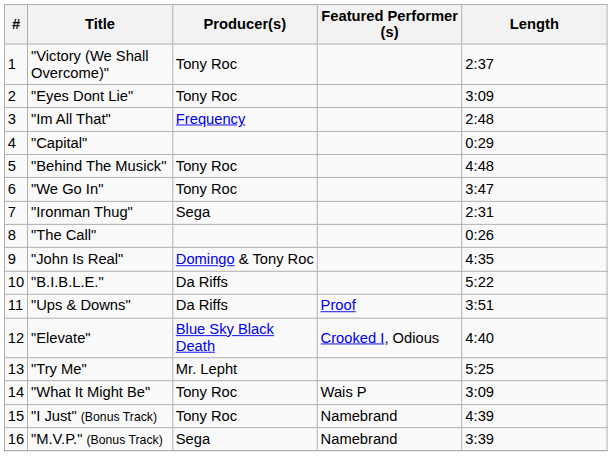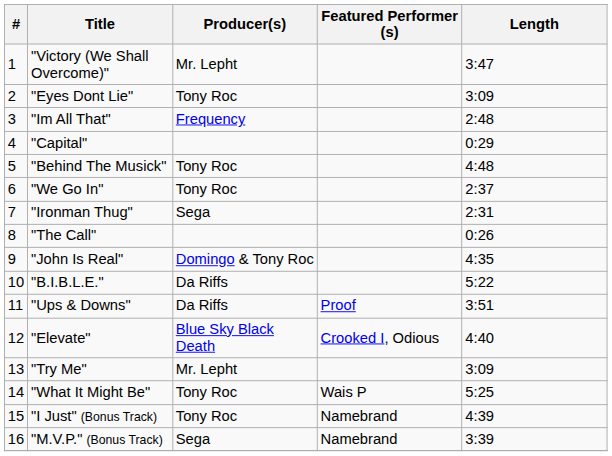 <table class="wikitable">
 <tr>
 <th align="center" width="10">#</th>
 <th align="center" width="150">Title</th>
 <th align="center" width="150">Producer(s)</th>
 <th align="center" width="150">Featured Performer (s)</th>
 <th align="center" width="150">Length</th>
 </tr>
 <tr>
 <td>1</td>
 <td>"Victory (We Shall Overcome)"</td>
-<td>Tony Roc</td>
+<td>Mr. Lepht</td>
 <td></td>
-<td>2:37</td>
+<td>3:47</td>
 </tr>
 <tr>
 <td>2</td>
 <td>"Eyes Dont Lie"</td>
 <td>Tony Roc</td>
 <td></td>
 <td>3:09</td>
 </tr>
 <tr>
 <td>3</td>
 <td>"Im All That"</td>
 <td><a href='#'>Frequency</a></td>
 <td></td>
 <td>2:48</td>
 </tr>
 <tr>
 <td>4</td>
 <td>"Capital"</td>
 <td></td>
 <td></td>
 <td>0:29</td>
 </tr>
 <tr>
 <td>5</td>
 <td>"Behind The Musick"</td>
 <td>Tony Roc</td>
 <td></td>
 <td>4:48</td>
 </tr>
 <tr>
 <td>6</td>
 <td>"We Go In"</td>
 <td>Tony Roc</td>
 <td></td>
-<td>3:47</td>
+<td>2:37</td>
 </tr>
 <tr>
 <td>7</td>
 <td>"Ironman Thug"</td>
 <td>Sega</td>
 <td></td>
 <td>2:31</td>
 </tr>
 <tr>
 <td>8</td>
 <td>"The Call"</td>
 <td></td>
 <td></td>
 <td>0:26</td>
 </tr>
 <tr>
 <td>9</td>
 <td>"John Is Real"</td>
 <td><a href='#'>Domingo</a> & Tony Roc</td>
 <td></td>
 <td>4:35</td>
 </tr>
 <tr>
 <td>10</td>
 <td>"B.I.B.L.E."</td>
 <td>Da Riffs</td>
 <td></td>
 <td>5:22</td>
 </tr>
 <tr>
 <td>11</td>
 <td>"Ups & Downs"</td>
 <td>Da Riffs</td>
 <td><a href='#'>Proof</a></td>
 <td>3:51</td>
 </tr>
 <tr>
 <td>12</td>
 <td>"Elevate"</td>
 <td><a href='#'>Blue Sky Black Death</a></td>
 <td><a href='#'>Crooked I</a>, Odious</td>
 <td>4:40</td>
 </tr>
 <tr>
 <td>13</td>
 <td>"Try Me"</td>
 <td>Mr. Lepht</td>
 <td></td>
-<td>5:25</td>
+<td>3:09</td>
 </tr>
 <tr>
 <td>14</td>
 <td>"What It Might Be"</td>
 <td>Tony Roc</td>
 <td>Wais P</td>
-<td>3:09</td>
+<td>5:25</td>
 </tr>
 <tr>
 <td>15</td>
 <td>"I Just" <small>(Bonus Track)</small></td>
 <td>Tony Roc</td>
 <td>Namebrand</td>
 <td>4:39</td>
 </tr>
 <tr>
 <td>16</td>
 <td>"M.V.P." <small>(Bonus Track)</small></td>
 <td>Sega</td>
 <td>Namebrand</td>
 <td>3:39</td>
 </tr>
 <tr>
 </tr>
 </table>
